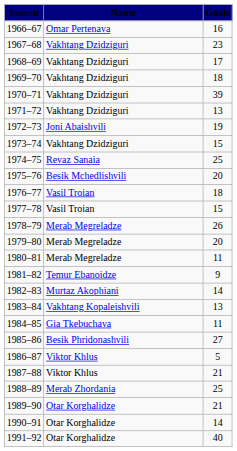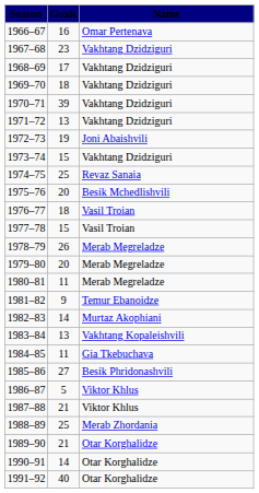 <table class="wikitable" style="font-size:90%">
 <tr>
 <th style="background: #000080;" align=center><span>Season</span></th>
+<th style="background: #000080;" align=center><span>Goals</span></th>
 <th style="background: #000080;" width=70%><span>Name</span></th>
-<th style="background: #000080;" align=center><span>Goals</span></th>
 </tr>
 <tr>
 <td align=center>1966–67</td>
+<td align=center>16</td>
 <td> <a href='#'>Omar Pertenava</a></td>
-<td align=center>16</td>
 </tr>
 <tr>
 <td align=center>1967–68</td>
+<td align=center>23</td>
 <td> <a href='#'>Vakhtang Dzidziguri</a></td>
-<td align=center>23</td>
 </tr>
 <tr>
 <td align=center>1968–69</td>
+<td align=center>17</td>
 <td> Vakhtang Dzidziguri</td>
-<td align=center>17</td>
 </tr>
 <tr>
 <td align=center>1969–70</td>
+<td align=center>18</td>
 <td> Vakhtang Dzidziguri</td>
-<td align=center>18</td>
 </tr>
 <tr>
 <td align=center>1970–71</td>
+<td align=center>39</td>
 <td> Vakhtang Dzidziguri</td>
-<td align=center>39</td>
 </tr>
 <tr>
 <td align=center>1971–72</td>
+<td align=center>13</td>
 <td> Vakhtang Dzidziguri</td>
-<td align=center>13</td>
 </tr>
 <tr>
 <td align=center>1972–73</td>
+<td align=center>19</td>
 <td> <a href='#'>Joni Abaishvili</a></td>
-<td align=center>19</td>
 </tr>
 <tr>
 <td align=center>1973–74</td>
+<td align=center>15</td>
 <td> Vakhtang Dzidziguri</td>
-<td align=center>15</td>
 </tr>
 <tr>
 <td align=center>1974–75</td>
+<td align=center>25</td>
 <td> <a href='#'>Revaz Sanaia</a></td>
-<td align=center>25</td>
 </tr>
 <tr>
 <td align=center>1975–76</td>
+<td align=center>20</td>
 <td> <a href='#'>Besik Mchedlishvili</a></td>
-<td align=center>20</td>
 </tr>
 <tr>
 <td align=center>1976–77</td>
+<td align=center>18</td>
 <td> <a href='#'>Vasil Troian</a></td>
-<td align=center>18</td>
 </tr>
 <tr>
 <td align=center>1977–78</td>
+<td align=center>15</td>
 <td> Vasil Troian</td>
-<td align=center>15</td>
 </tr>
 <tr>
 <td align=center>1978–79</td>
+<td align=center>26</td>
 <td> <a href='#'>Merab Megreladze</a></td>
-<td align=center>26</td>
 </tr>
 <tr>
 <td align=center>1979–80</td>
+<td align=center>20</td>
 <td> Merab Megreladze</td>
-<td align=center>20</td>
 </tr>
 <tr>
 <td align=center>1980–81</td>
+<td align=center>11</td>
 <td> Merab Megreladze</td>
-<td align=center>11</td>
 </tr>
 <tr>
 <td align=center>1981–82</td>
+<td align=center>9</td>
 <td> <a href='#'>Temur Ebanoidze</a></td>
-<td align=center>9</td>
 </tr>
 <tr>
 <td align=center>1982–83</td>
+<td align=center>14</td>
 <td> <a href='#'>Murtaz Akophiani</a></td>
-<td align=center>14</td>
 </tr>
 <tr>
 <td align=center>1983–84</td>
+<td align=center>13</td>
 <td> <a href='#'>Vakhtang Kopaleishvili</a></td>
-<td align=center>13</td>
 </tr>
 <tr>
 <td align=center>1984–85</td>
+<td align=center>11</td>
 <td> <a href='#'>Gia Tkebuchava</a></td>
-<td align=center>11</td>
 </tr>
 <tr>
 <td align=center>1985–86</td>
+<td align=center>27</td>
 <td> <a href='#'>Besik Phridonashvili</a></td>
-<td align=center>27</td>
 </tr>
 <tr>
 <td align=center>1986–87</td>
+<td align=center>5</td>
 <td> <a href='#'>Viktor Khlus</a></td>
-<td align=center>5</td>
 </tr>
 <tr>
 <td align=center>1987–88</td>
+<td align=center>21</td>
 <td> Viktor Khlus</td>
-<td align=center>21</td>
 </tr>
 <tr>
 <td align=center>1988–89</td>
+<td align=center>25</td>
 <td> <a href='#'>Merab Zhordania</a></td>
-<td align=center>25</td>
 </tr>
 <tr>
 <td align=center>1989–90</td>
+<td align=center>21</td>
 <td> <a href='#'>Otar Korghalidze</a></td>
-<td align=center>21</td>
 </tr>
 <tr>
 <td align=center>1990–91</td>
+<td align=center>14</td>
 <td> Otar Korghalidze</td>
-<td align=center>14</td>
 </tr>
 <tr>
 <td align=center>1991–92</td>
+<td align=center>40</td>
 <td> Otar Korghalidze</td>
-<td align=center>40</td>
 </tr>
 </table>
